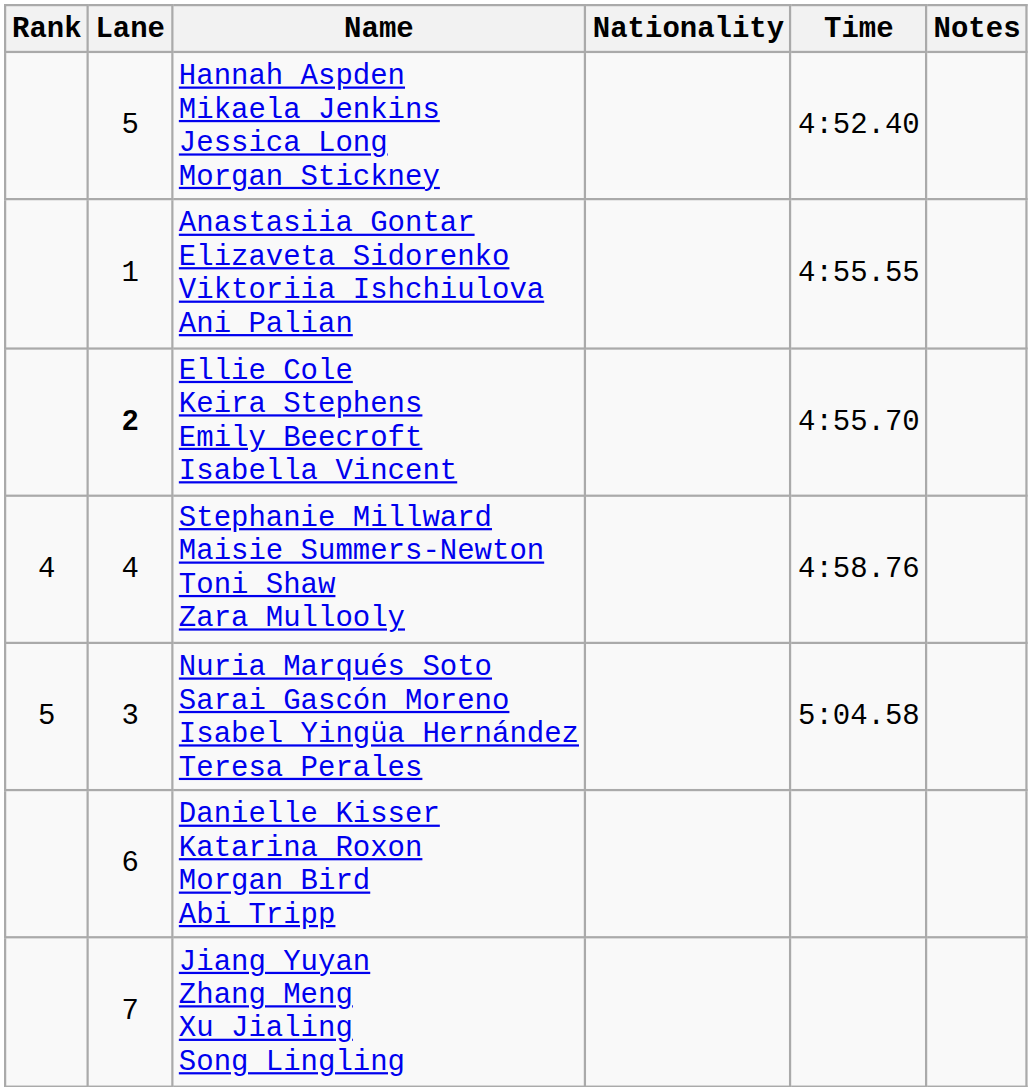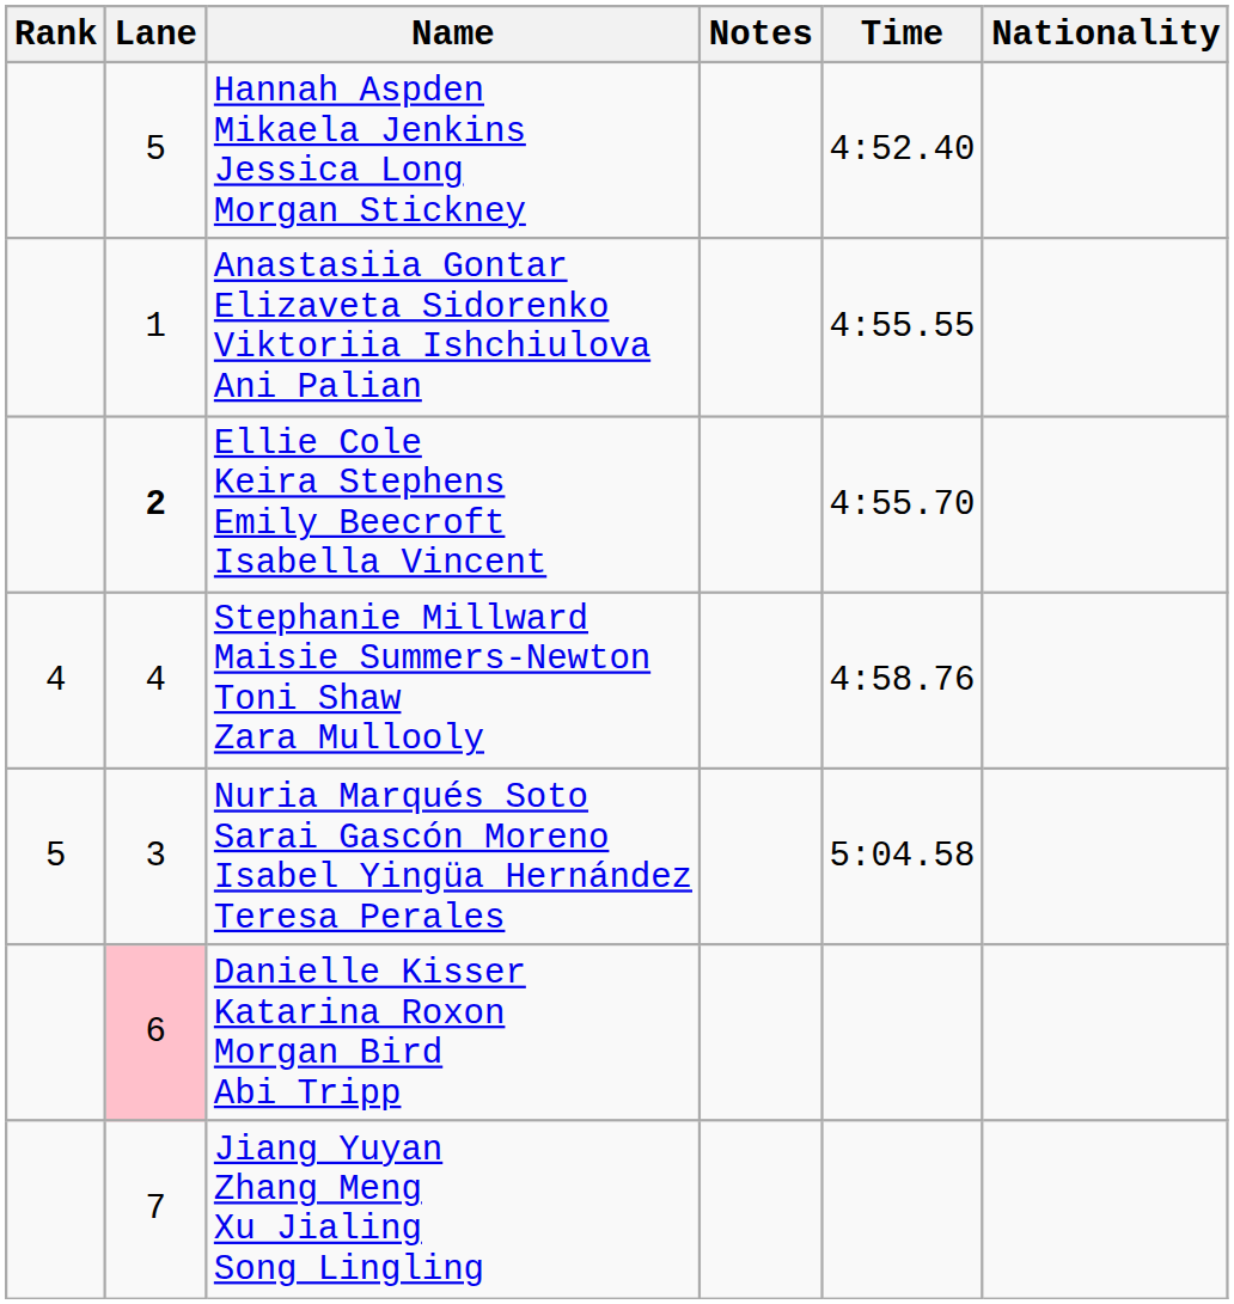 <table class="wikitable sortable" style="text-align:center">
 <tr>
 <th>Rank</th>
 <th>Lane</th>
 <th>Name</th>
+<th>Notes</th>
+<th>Time</th>
 <th>Nationality</th>
-<th>Time</th>
-<th>Notes</th>
 </tr>
 <tr>
 <td></td>
 <td>5</td>
 <td align=left><a href='#'>Hannah Aspden</a><br><a href='#'>Mikaela Jenkins</a><br><a href='#'>Jessica Long</a><br><a href='#'>Morgan Stickney</a></td>
 <td></td>
 <td>4:52.40</td>
 <td></td>
 </tr>
 <tr>
 <td></td>
 <td>1</td>
 <td align=left><a href='#'>Anastasiia Gontar</a><br><a href='#'>Elizaveta Sidorenko</a><br><a href='#'>Viktoriia Ishchiulova</a><br><a href='#'>Ani Palian</a></td>
 <td></td>
 <td>4:55.55</td>
 <td></td>
 </tr>
 <tr>
 <td></td>
 <td><strong>2</strong></td>
 <td align=left><a href='#'>Ellie Cole</a><br><a href='#'>Keira Stephens</a><br><a href='#'>Emily Beecroft</a><br><a href='#'>Isabella Vincent</a></td>
 <td></td>
 <td>4:55.70</td>
 <td></td>
 </tr>
 <tr>
 <td align=center>4</td>
 <td align=center>4</td>
 <td align=left><a href='#'>Stephanie Millward</a><br><a href='#'>Maisie Summers-Newton</a><br><a href='#'>Toni Shaw</a><br><a href='#'>Zara Mullooly</a></td>
 <td></td>
 <td>4:58.76</td>
 <td></td>
 </tr>
 <tr>
 <td align=center>5</td>
 <td align=center>3</td>
 <td align=left><a href='#'>Nuria Marqués Soto</a><br><a href='#'>Sarai Gascón Moreno</a><br><a href='#'>Isabel Yingüa Hernández</a><br><a href='#'>Teresa Perales</a></td>
 <td></td>
 <td>5:04.58</td>
 <td></td>
 </tr>
 <tr>
 <td align=center></td>
-<td align=center>6</td>
+<td align=center style="background: pink;">6</td>
 <td align=left><a href='#'>Danielle Kisser</a><br><a href='#'>Katarina Roxon</a><br><a href='#'>Morgan Bird</a><br><a href='#'>Abi Tripp</a></td>
 <td></td>
 <td></td>
 <td></td>
 </tr>
 <tr>
 <td align=center></td>
 <td align=center>7</td>
 <td align=left><a href='#'>Jiang Yuyan</a><br><a href='#'>Zhang Meng</a><br><a href='#'>Xu Jialing</a><br><a href='#'>Song Lingling</a></td>
 <td></td>
 <td></td>
 <td></td>
 </tr>
 </table>
